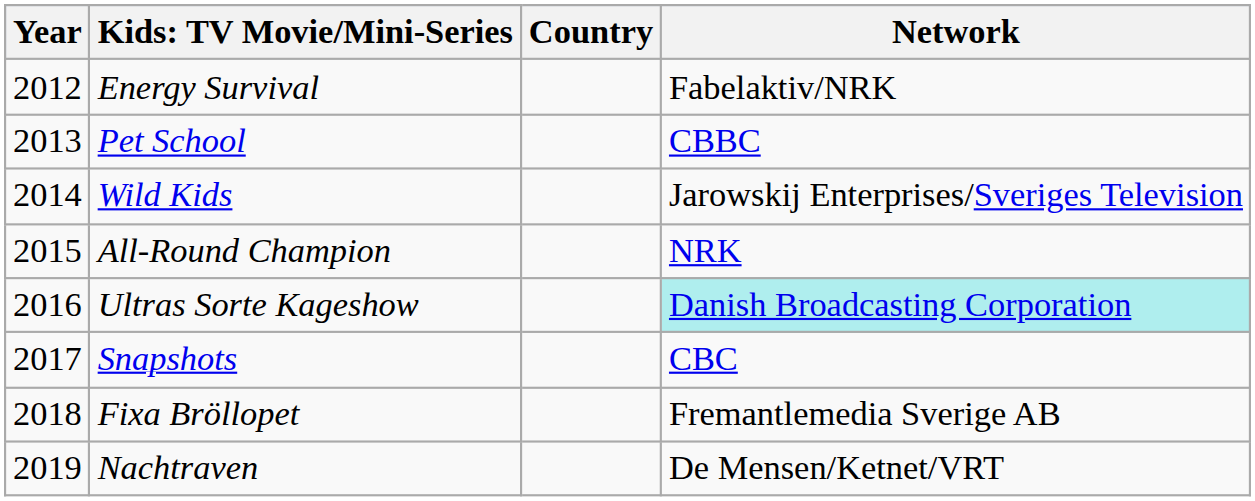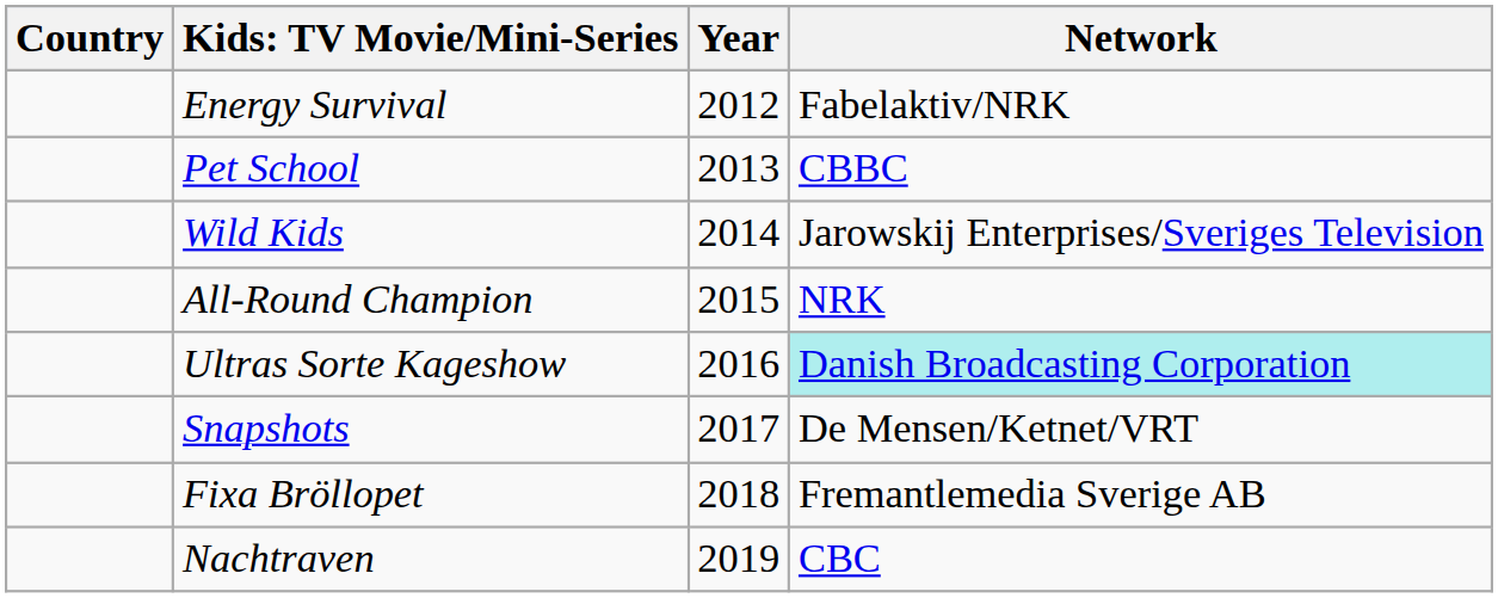 <table class="wikitable">
 <tr style="background:#b0c4de; text-align:center;">
+<th>Country</th>
+<th>Kids: TV Movie/Mini-Series</th>
 <th>Year</th>
-<th>Kids: TV Movie/Mini-Series</th>
-<th>Country</th>
 <th>Network</th>
 </tr>
 <tr>
+<td></td>
+<td><em>Energy Survival</em></td>
 <td>2012</td>
-<td><em>Energy Survival</em></td>
-<td></td>
 <td>Fabelaktiv/NRK</td>
 </tr>
 <tr>
+<td></td>
+<td><em><a href='#'>Pet School</a></em></td>
 <td>2013</td>
-<td><em><a href='#'>Pet School</a></em></td>
-<td></td>
 <td><a href='#'>CBBC</a></td>
 </tr>
 <tr>
+<td></td>
+<td><em><a href='#'>Wild Kids</a></em></td>
 <td>2014</td>
-<td><em><a href='#'>Wild Kids</a></em></td>
-<td></td>
 <td>Jarowskij Enterprises/<a href='#'>Sveriges Television</a></td>
 </tr>
 <tr>
+<td></td>
+<td><em>All-Round Champion</em></td>
 <td>2015</td>
-<td><em>All-Round Champion</em></td>
-<td></td>
 <td><a href='#'>NRK</a></td>
 </tr>
 <tr>
+<td></td>
+<td><em>Ultras Sorte Kageshow</em></td>
 <td>2016</td>
-<td><em>Ultras Sorte Kageshow</em></td>
-<td></td>
 <td style="background: paleturquoise;"><a href='#'>Danish Broadcasting Corporation</a></td>
 </tr>
 <tr>
+<td></td>
+<td><em><a href='#'>Snapshots</a></em></td>
 <td>2017</td>
-<td><em><a href='#'>Snapshots</a></em></td>
-<td></td>
-<td><a href='#'>CBC</a></td>
+<td>De Mensen/Ketnet/VRT</td>
 </tr>
 <tr>
+<td></td>
+<td><em>Fixa Bröllopet</em></td>
 <td>2018</td>
-<td><em>Fixa Bröllopet</em></td>
-<td></td>
 <td>Fremantlemedia Sverige AB</td>
 </tr>
 <tr>
+<td></td>
+<td><em>Nachtraven</em></td>
 <td>2019</td>
-<td><em>Nachtraven</em></td>
-<td></td>
-<td>De Mensen/Ketnet/VRT</td>
+<td><a href='#'>CBC</a></td>
 </tr>
 </table>
